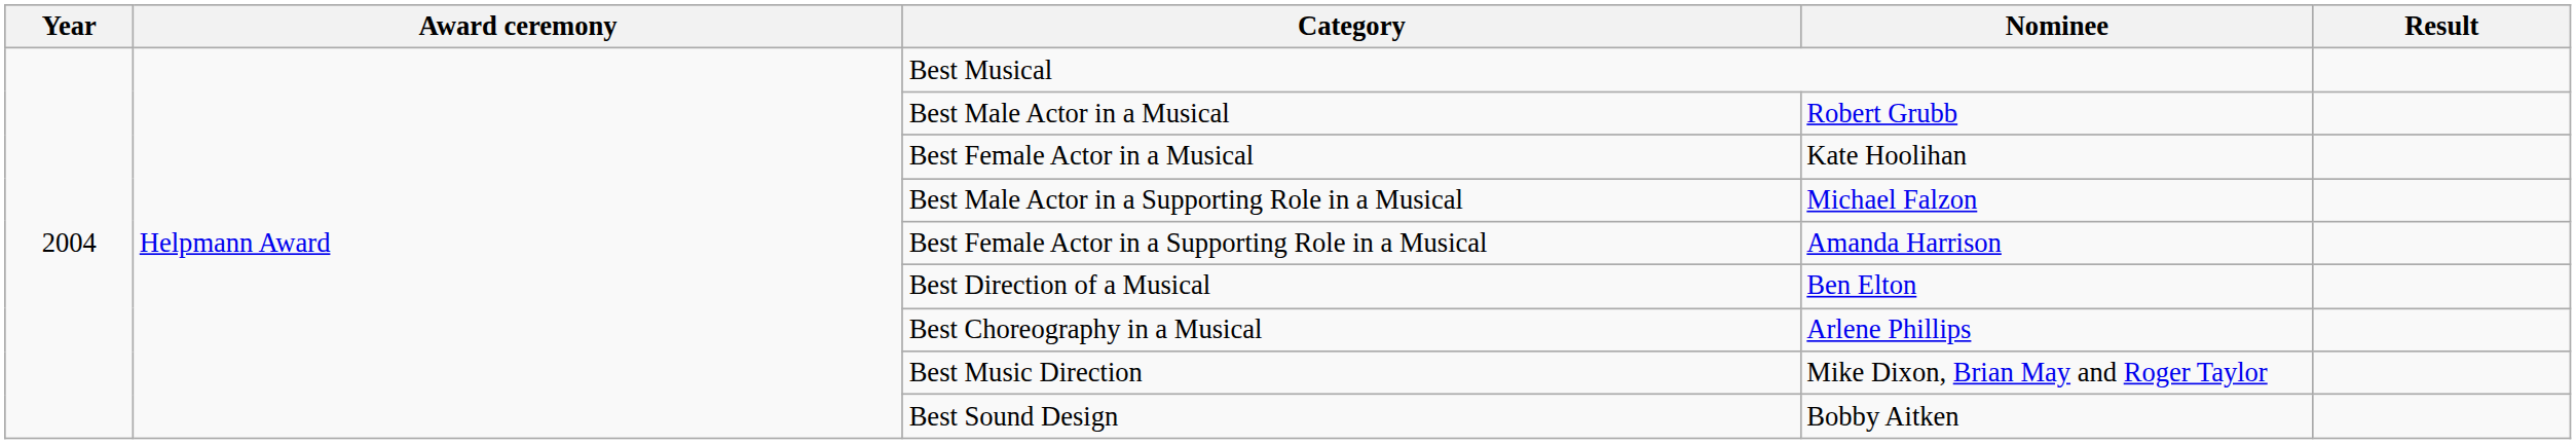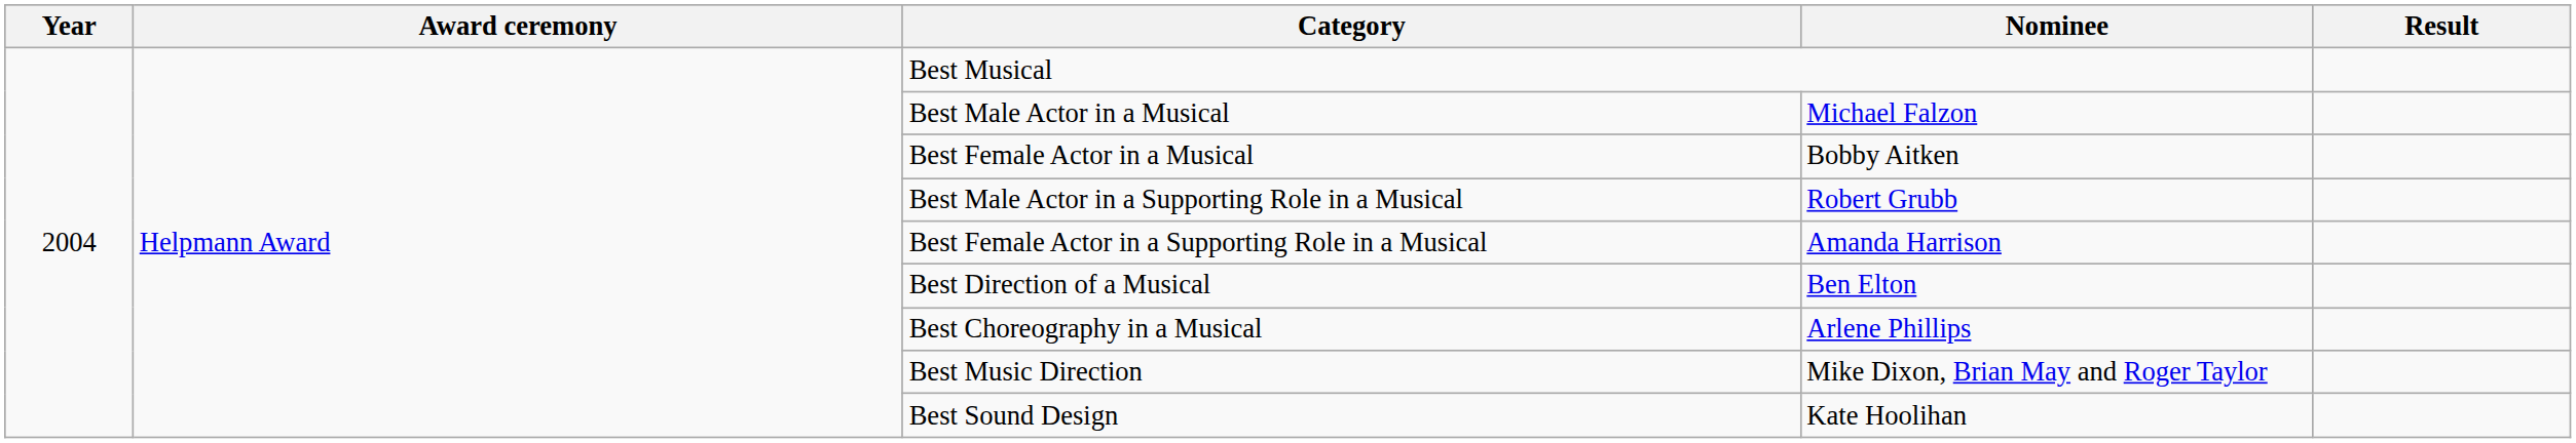 <table class="wikitable" style="width:95%;">
 <tr>
 <th style="width:5%;">Year</th>
 <th style="width:30%;">Award ceremony</th>
 <th style="width:35%;">Category</th>
 <th style="width:20%;">Nominee</th>
 <th style="width:10%;">Result</th>
 </tr>
 <tr>
 <td rowspan="9" style="text-align:center;">2004</td>
 <td rowspan="9"><a href='#'>Helpmann Award</a></td>
 <td colspan="2">Best Musical</td>
 <td></td>
 </tr>
 <tr>
 <td>Best Male Actor in a Musical</td>
-<td><a href='#'>Robert Grubb</a></td>
+<td><a href='#'>Michael Falzon</a></td>
 <td></td>
 </tr>
 <tr>
 <td>Best Female Actor in a Musical</td>
-<td>Kate Hoolihan</td>
+<td>Bobby Aitken</td>
 <td></td>
 </tr>
 <tr>
 <td>Best Male Actor in a Supporting Role in a Musical</td>
-<td><a href='#'>Michael Falzon</a></td>
+<td><a href='#'>Robert Grubb</a></td>
 <td></td>
 </tr>
 <tr>
 <td>Best Female Actor in a Supporting Role in a Musical</td>
 <td><a href='#'>Amanda Harrison</a></td>
 <td></td>
 </tr>
 <tr>
 <td>Best Direction of a Musical</td>
 <td><a href='#'>Ben Elton</a></td>
 <td></td>
 </tr>
 <tr>
 <td>Best Choreography in a Musical</td>
 <td><a href='#'>Arlene Phillips</a></td>
 <td></td>
 </tr>
 <tr>
 <td>Best Music Direction</td>
 <td>Mike Dixon, <a href='#'>Brian May</a> and <a href='#'>Roger Taylor</a></td>
 <td></td>
 </tr>
 <tr>
 <td>Best Sound Design</td>
-<td>Bobby Aitken</td>
+<td>Kate Hoolihan</td>
 <td></td>
 </tr>
 </table>
